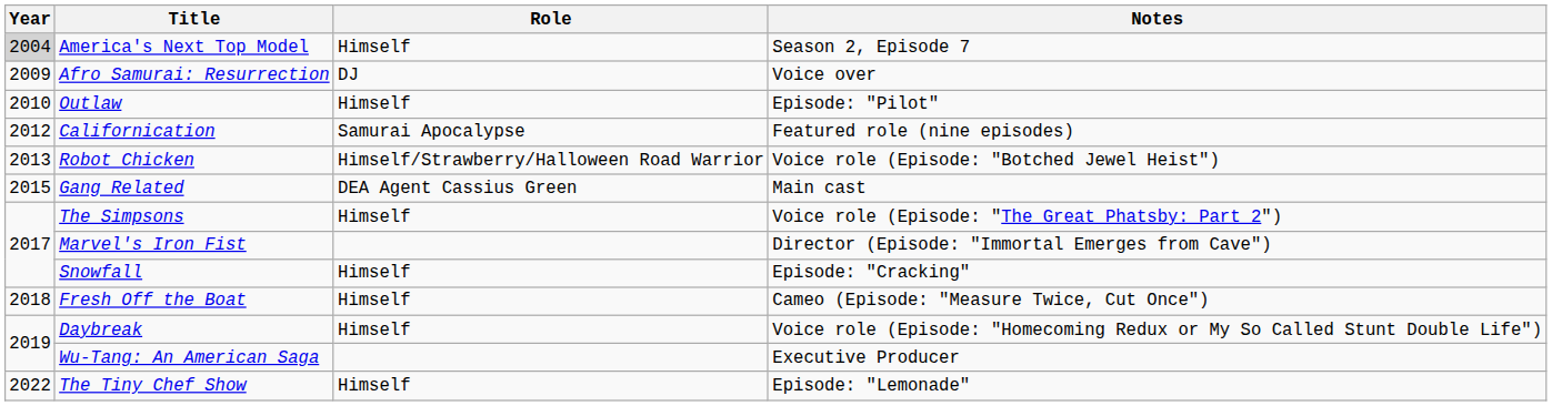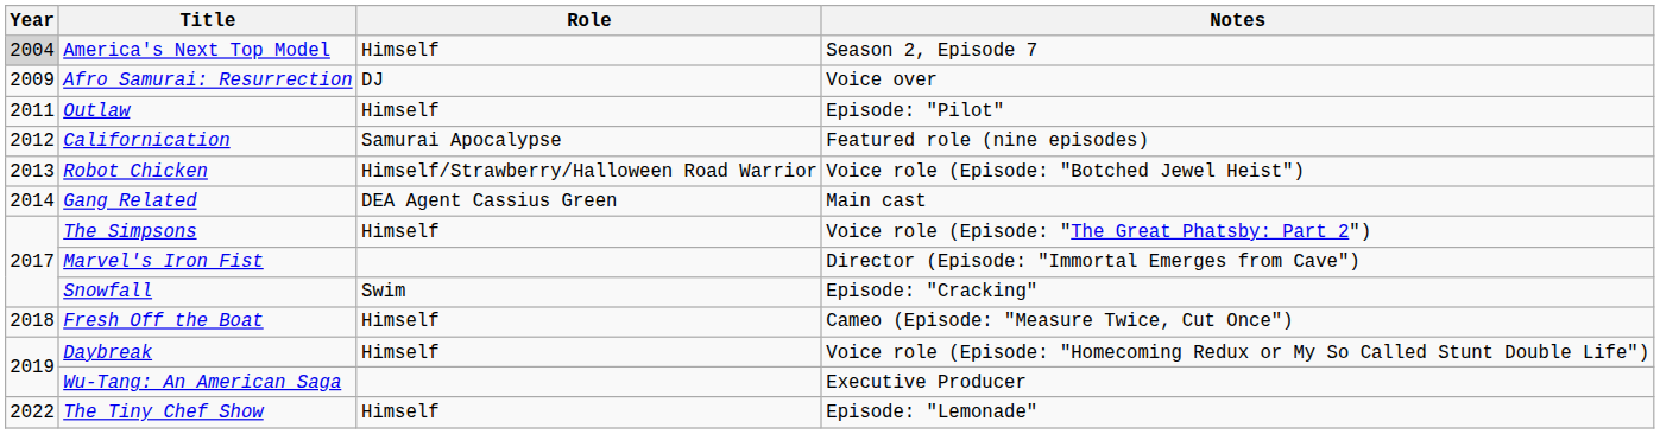 <table class="wikitable sortable">
 <tr>
 <th>Year</th>
 <th>Title</th>
 <th>Role</th>
 <th class="unsortable">Notes</th>
 </tr>
 <tr>
 <td style="background: lightgrey;">2004</td>
 <td><a href='#'>America's Next Top Model</a></td>
 <td>Himself</td>
 <td>Season 2, Episode 7</td>
 </tr>
 <tr>
 <td>2009</td>
 <td><em><a href='#'>Afro Samurai: Resurrection</a></em></td>
 <td>DJ</td>
 <td>Voice over</td>
 </tr>
 <tr>
-<td>2010</td>
+<td>2011</td>
 <td><em><a href='#'>Outlaw</a></em></td>
 <td>Himself</td>
 <td>Episode: "Pilot"</td>
 </tr>
 <tr>
 <td>2012</td>
 <td><em><a href='#'>Californication</a></em></td>
 <td>Samurai Apocalypse</td>
 <td>Featured role (nine episodes)</td>
 </tr>
 <tr>
 <td>2013</td>
 <td><em><a href='#'>Robot Chicken</a></em></td>
 <td>Himself/Strawberry/Halloween Road Warrior</td>
 <td>Voice role (Episode: "Botched Jewel Heist")</td>
 </tr>
 <tr>
-<td>2015</td>
+<td>2014</td>
 <td><em><a href='#'>Gang Related</a></em></td>
 <td>DEA Agent Cassius Green</td>
 <td>Main cast</td>
 </tr>
 <tr>
 <td rowspan=3>2017</td>
 <td><em><a href='#'>The Simpsons</a></em></td>
 <td>Himself</td>
 <td>Voice role (Episode: "<a href='#'>The Great Phatsby: Part 2</a>")</td>
 </tr>
 <tr>
 <td><em><a href='#'>Marvel's Iron Fist</a></em></td>
 <td></td>
 <td>Director (Episode: "Immortal Emerges from Cave")</td>
 </tr>
 <tr>
 <td><em><a href='#'>Snowfall</a></em></td>
-<td>Himself</td>
+<td>Swim</td>
 <td>Episode: "Cracking"</td>
 </tr>
 <tr>
 <td>2018</td>
 <td><em><a href='#'>Fresh Off the Boat</a></em></td>
 <td>Himself</td>
 <td>Cameo (Episode: "Measure Twice, Cut Once")</td>
 </tr>
 <tr>
 <td rowspan=2>2019</td>
 <td><em><a href='#'>Daybreak</a></em></td>
 <td>Himself</td>
 <td>Voice role (Episode: "Homecoming Redux or My So Called Stunt Double Life")</td>
 </tr>
 <tr>
 <td><em><a href='#'>Wu-Tang: An American Saga</a></em></td>
 <td></td>
 <td>Executive Producer</td>
 </tr>
 <tr>
 <td>2022</td>
 <td><em><a href='#'>The Tiny Chef Show</a></em></td>
 <td>Himself</td>
 <td>Episode: "Lemonade"</td>
 </tr>
 </table>
